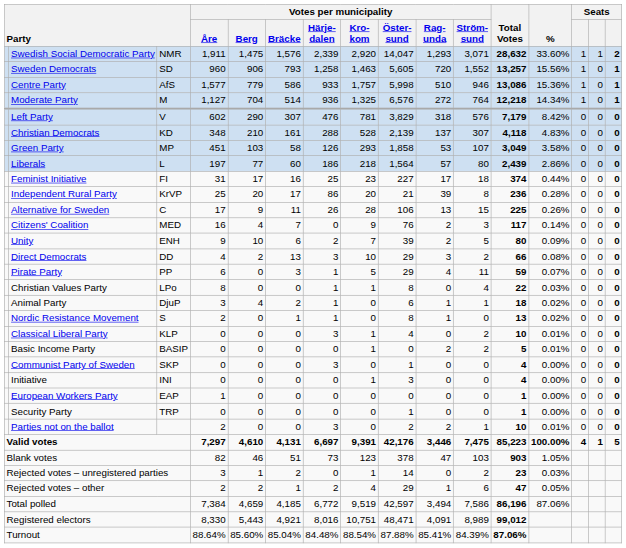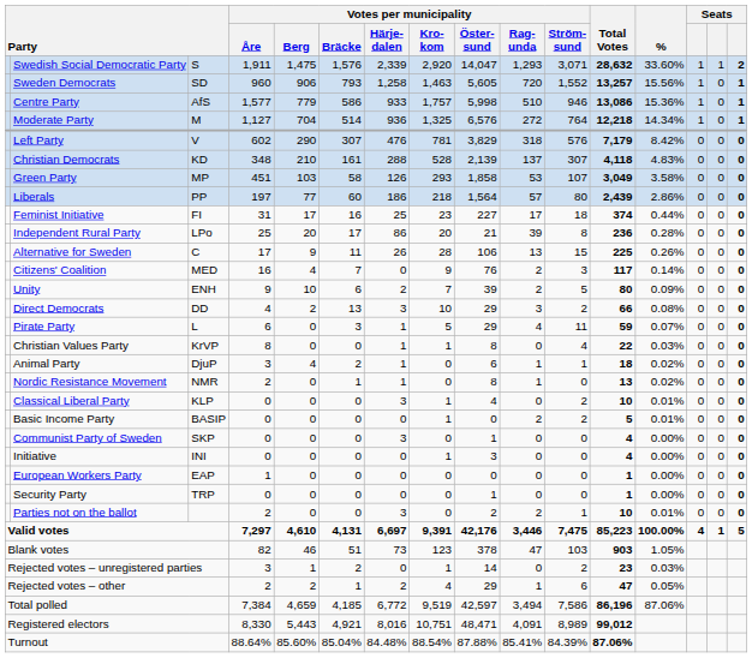 <table class="wikitable" border="1" style="text-align:right;">
 <tr>
 <th style="text-align:left;" valign=bottom rowspan=2 colspan=3>Party</th>
 <th colspan=8>Votes per municipality</th>
 <th align=center valign=bottom rowspan=2 width="50">Total Votes</th>
 <th align=center valign=bottom rowspan=2 width="50">%</th>
 <th colspan=3>Seats</th>
 </tr>
 <tr>
 <th align=center valign=bottom width="50"><a href='#'>Åre</a></th>
 <th align=center valign=bottom width="50"><a href='#'>Berg</a></th>
 <th align=center valign=bottom width="50"><a href='#'>Bräcke</a></th>
 <th align=center valign=bottom width="50"><a href='#'>Härje- dalen</a></th>
 <th align=center valign=bottom width="50"><a href='#'>Kro- kom</a></th>
 <th align=center valign=bottom width="50"><a href='#'>Öster- sund</a></th>
 <th align=center valign=bottom width="50"><a href='#'>Rag- unda</a></th>
 <th align=center valign=bottom width="50"><a href='#'>Ström- sund</a></th>
 <th align=center valign=bottom width="20"><small></small></th>
 <th align=center valign=bottom width="20"><small><a href='#'></a></small></th>
 <th align=center valign=bottom width="20"><small></small></th>
 </tr>
 <tr style="background:#CEE0F2;">
 <td></td>
 <td align=left style="white-space: nowrap;"><a href='#'>Swedish Social Democratic Party</a></td>
-<td align=left>NMR</td>
+<td align=left>S</td>
 <td>1,911</td>
 <td>1,475</td>
 <td>1,576</td>
 <td>2,339</td>
 <td>2,920</td>
 <td>14,047</td>
 <td>1,293</td>
 <td>3,071</td>
 <td><strong>28,632</strong></td>
 <td>33.60%</td>
 <td>1</td>
 <td>1</td>
 <td><strong>2</strong></td>
 </tr>
 <tr style="background:#CEE0F2;">
 <td></td>
 <td align=left><a href='#'>Sweden Democrats</a></td>
 <td align=left>SD</td>
 <td>960</td>
 <td>906</td>
 <td>793</td>
 <td>1,258</td>
 <td>1,463</td>
 <td>5,605</td>
 <td>720</td>
 <td>1,552</td>
 <td><strong>13,257</strong></td>
 <td>15.56%</td>
 <td>1</td>
 <td>0</td>
 <td><strong>1</strong></td>
 </tr>
 <tr style="background:#CEE0F2;">
 <td></td>
 <td align=left><a href='#'>Centre Party</a></td>
 <td align=left>AfS</td>
 <td>1,577</td>
 <td>779</td>
 <td>586</td>
 <td>933</td>
 <td>1,757</td>
 <td>5,998</td>
 <td>510</td>
 <td>946</td>
 <td><strong>13,086</strong></td>
 <td>15.36%</td>
 <td>1</td>
 <td>0</td>
 <td><strong>1</strong></td>
 </tr>
 <tr style="background:#CEE0F2;">
 <td></td>
 <td align=left><a href='#'>Moderate Party</a></td>
 <td align=left>M</td>
 <td>1,127</td>
 <td>704</td>
 <td>514</td>
 <td>936</td>
 <td>1,325</td>
 <td>6,576</td>
 <td>272</td>
 <td>764</td>
 <td><strong>12,218</strong></td>
 <td>14.34%</td>
 <td>1</td>
 <td>0</td>
 <td><strong>1</strong></td>
 </tr>
 <tr style="background:#CEE0F2; border-top:3px solid darkgray;">
 <td></td>
 <td align=left><a href='#'>Left Party</a></td>
 <td align=left>V</td>
 <td>602</td>
 <td>290</td>
 <td>307</td>
 <td>476</td>
 <td>781</td>
 <td>3,829</td>
 <td>318</td>
 <td>576</td>
 <td><strong>7,179</strong></td>
 <td>8.42%</td>
 <td>0</td>
 <td>0</td>
 <td><strong>0</strong></td>
 </tr>
 <tr style="background:#CEE0F2;">
 <td></td>
 <td align=left><a href='#'>Christian Democrats</a></td>
 <td align=left>KD</td>
 <td>348</td>
 <td>210</td>
 <td>161</td>
 <td>288</td>
 <td>528</td>
 <td>2,139</td>
 <td>137</td>
 <td>307</td>
 <td><strong>4,118</strong></td>
 <td>4.83%</td>
 <td>0</td>
 <td>0</td>
 <td><strong>0</strong></td>
 </tr>
 <tr style="background:#CEE0F2;">
 <td></td>
 <td align=left><a href='#'>Green Party</a></td>
 <td align=left>MP</td>
 <td>451</td>
 <td>103</td>
 <td>58</td>
 <td>126</td>
 <td>293</td>
 <td>1,858</td>
 <td>53</td>
 <td>107</td>
 <td><strong>3,049</strong></td>
 <td>3.58%</td>
 <td>0</td>
 <td>0</td>
 <td><strong>0</strong></td>
 </tr>
 <tr style="background:#CEE0F2;">
 <td></td>
 <td align=left><a href='#'>Liberals</a></td>
-<td align=left>L</td>
+<td align=left>PP</td>
 <td>197</td>
 <td>77</td>
 <td>60</td>
 <td>186</td>
 <td>218</td>
 <td>1,564</td>
 <td>57</td>
 <td>80</td>
 <td><strong>2,439</strong></td>
 <td>2.86%</td>
 <td>0</td>
 <td>0</td>
 <td><strong>0</strong></td>
 </tr>
 <tr>
 <td></td>
 <td align=left><a href='#'>Feminist Initiative</a></td>
 <td align=left>FI</td>
 <td>31</td>
 <td>17</td>
 <td>16</td>
 <td>25</td>
 <td>23</td>
 <td>227</td>
 <td>17</td>
 <td>18</td>
 <td><strong>374</strong></td>
 <td>0.44%</td>
 <td>0</td>
 <td>0</td>
 <td><strong>0</strong></td>
 </tr>
 <tr>
 <td></td>
 <td align=left><a href='#'>Independent Rural Party</a></td>
-<td align=left>KrVP</td>
+<td align=left>LPo</td>
 <td>25</td>
 <td>20</td>
 <td>17</td>
 <td>86</td>
 <td>20</td>
 <td>21</td>
 <td>39</td>
 <td>8</td>
 <td><strong>236</strong></td>
 <td>0.28%</td>
 <td>0</td>
 <td>0</td>
 <td><strong>0</strong></td>
 </tr>
 <tr>
 <td></td>
 <td align=left><a href='#'>Alternative for Sweden</a></td>
 <td align=left>C</td>
 <td>17</td>
 <td>9</td>
 <td>11</td>
 <td>26</td>
 <td>28</td>
 <td>106</td>
 <td>13</td>
 <td>15</td>
 <td><strong>225</strong></td>
 <td>0.26%</td>
 <td>0</td>
 <td>0</td>
 <td><strong>0</strong></td>
 </tr>
 <tr>
 <td></td>
 <td align=left><a href='#'>Citizens' Coalition</a></td>
 <td align=left>MED</td>
 <td>16</td>
 <td>4</td>
 <td>7</td>
 <td>0</td>
 <td>9</td>
 <td>76</td>
 <td>2</td>
 <td>3</td>
 <td><strong>117</strong></td>
 <td>0.14%</td>
 <td>0</td>
 <td>0</td>
 <td><strong>0</strong></td>
 </tr>
 <tr>
 <td></td>
 <td align=left><a href='#'>Unity</a></td>
 <td align=left>ENH</td>
 <td>9</td>
 <td>10</td>
 <td>6</td>
 <td>2</td>
 <td>7</td>
 <td>39</td>
 <td>2</td>
 <td>5</td>
 <td><strong>80</strong></td>
 <td>0.09%</td>
 <td>0</td>
 <td>0</td>
 <td><strong>0</strong></td>
 </tr>
 <tr>
 <td></td>
 <td align=left><a href='#'>Direct Democrats</a></td>
 <td align=left>DD</td>
 <td>4</td>
 <td>2</td>
 <td>13</td>
 <td>3</td>
 <td>10</td>
 <td>29</td>
 <td>3</td>
 <td>2</td>
 <td><strong>66</strong></td>
 <td>0.08%</td>
 <td>0</td>
 <td>0</td>
 <td><strong>0</strong></td>
 </tr>
 <tr>
 <td></td>
 <td align=left><a href='#'>Pirate Party</a></td>
-<td align=left>PP</td>
+<td align=left>L</td>
 <td>6</td>
 <td>0</td>
 <td>3</td>
 <td>1</td>
 <td>5</td>
 <td>29</td>
 <td>4</td>
 <td>11</td>
 <td><strong>59</strong></td>
 <td>0.07%</td>
 <td>0</td>
 <td>0</td>
 <td><strong>0</strong></td>
 </tr>
 <tr>
 <td></td>
 <td align=left>Christian Values Party</td>
-<td align=left>LPo</td>
+<td align=left>KrVP</td>
 <td>8</td>
 <td>0</td>
 <td>0</td>
 <td>1</td>
 <td>1</td>
 <td>8</td>
 <td>0</td>
 <td>4</td>
 <td><strong>22</strong></td>
 <td>0.03%</td>
 <td>0</td>
 <td>0</td>
 <td><strong>0</strong></td>
 </tr>
 <tr>
 <td></td>
 <td align=left>Animal Party</td>
 <td align=left>DjuP</td>
 <td>3</td>
 <td>4</td>
 <td>2</td>
 <td>1</td>
 <td>0</td>
 <td>6</td>
 <td>1</td>
 <td>1</td>
 <td><strong>18</strong></td>
 <td>0.02%</td>
 <td>0</td>
 <td>0</td>
 <td><strong>0</strong></td>
 </tr>
 <tr>
 <td></td>
 <td align=left><a href='#'>Nordic Resistance Movement</a></td>
-<td align=left>S</td>
+<td align=left>NMR</td>
 <td>2</td>
 <td>0</td>
 <td>1</td>
 <td>1</td>
 <td>0</td>
 <td>8</td>
 <td>1</td>
 <td>0</td>
 <td><strong>13</strong></td>
 <td>0.02%</td>
 <td>0</td>
 <td>0</td>
 <td><strong>0</strong></td>
 </tr>
 <tr>
 <td></td>
 <td align=left><a href='#'>Classical Liberal Party</a></td>
 <td align=left>KLP</td>
 <td>0</td>
 <td>0</td>
 <td>0</td>
 <td>3</td>
 <td>1</td>
 <td>4</td>
 <td>0</td>
 <td>2</td>
 <td><strong>10</strong></td>
 <td>0.01%</td>
 <td>0</td>
 <td>0</td>
 <td><strong>0</strong></td>
 </tr>
 <tr>
 <td></td>
 <td align=left>Basic Income Party</td>
 <td align=left>BASIP</td>
 <td>0</td>
 <td>0</td>
 <td>0</td>
 <td>0</td>
 <td>1</td>
 <td>0</td>
 <td>2</td>
 <td>2</td>
 <td><strong>5</strong></td>
 <td>0.01%</td>
 <td>0</td>
 <td>0</td>
 <td><strong>0</strong></td>
 </tr>
 <tr>
 <td></td>
 <td align=left><a href='#'>Communist Party of Sweden</a></td>
 <td align=left>SKP</td>
 <td>0</td>
 <td>0</td>
 <td>0</td>
 <td>3</td>
 <td>0</td>
 <td>1</td>
 <td>0</td>
 <td>0</td>
 <td><strong>4</strong></td>
 <td>0.00%</td>
 <td>0</td>
 <td>0</td>
 <td><strong>0</strong></td>
 </tr>
 <tr>
 <td></td>
 <td align=left>Initiative</td>
 <td align=left>INI</td>
 <td>0</td>
 <td>0</td>
 <td>0</td>
 <td>0</td>
 <td>1</td>
 <td>3</td>
 <td>0</td>
 <td>0</td>
 <td><strong>4</strong></td>
 <td>0.00%</td>
 <td>0</td>
 <td>0</td>
 <td><strong>0</strong></td>
 </tr>
 <tr>
 <td></td>
 <td align=left><a href='#'>European Workers Party</a></td>
 <td align=left>EAP</td>
 <td>1</td>
 <td>0</td>
 <td>0</td>
 <td>0</td>
 <td>0</td>
 <td>0</td>
 <td>0</td>
 <td>0</td>
 <td><strong>1</strong></td>
 <td>0.00%</td>
 <td>0</td>
 <td>0</td>
 <td><strong>0</strong></td>
 </tr>
 <tr>
 <td></td>
 <td align=left>Security Party</td>
 <td align=left>TRP</td>
 <td>0</td>
 <td>0</td>
 <td>0</td>
 <td>0</td>
 <td>0</td>
 <td>1</td>
 <td>0</td>
 <td>0</td>
 <td><strong>1</strong></td>
 <td>0.00%</td>
 <td>0</td>
 <td>0</td>
 <td><strong>0</strong></td>
 </tr>
 <tr>
 <td></td>
 <td align=left><a href='#'>Parties not on the ballot</a></td>
 <td></td>
 <td>2</td>
 <td>0</td>
 <td>0</td>
 <td>3</td>
 <td>0</td>
 <td>2</td>
 <td>2</td>
 <td>1</td>
 <td><strong>10</strong></td>
 <td>0.01%</td>
 <td>0</td>
 <td>0</td>
 <td><strong>0</strong></td>
 </tr>
 <tr style="font-weight:bold">
 <td align=left colspan=3>Valid votes</td>
 <td>7,297</td>
 <td>4,610</td>
 <td>4,131</td>
 <td>6,697</td>
 <td>9,391</td>
 <td>42,176</td>
 <td>3,446</td>
 <td>7,475</td>
 <td>85,223</td>
 <td>100.00%</td>
 <td>4</td>
 <td>1</td>
 <td>5</td>
 </tr>
 <tr>
 <td align=left colspan=3>Blank votes</td>
 <td>82</td>
 <td>46</td>
 <td>51</td>
 <td>73</td>
 <td>123</td>
 <td>378</td>
 <td>47</td>
 <td>103</td>
 <td><strong>903</strong></td>
 <td>1.05%</td>
 <td></td>
 <td></td>
 <td></td>
 </tr>
 <tr>
 <td align=left colspan=3>Rejected votes – unregistered parties</td>
 <td>3</td>
 <td>1</td>
 <td>2</td>
 <td>0</td>
 <td>1</td>
 <td>14</td>
 <td>0</td>
 <td>2</td>
 <td><strong>23</strong></td>
 <td>0.03%</td>
 <td></td>
 <td></td>
 <td></td>
 </tr>
 <tr>
 <td align=left colspan=3>Rejected votes – other</td>
 <td>2</td>
 <td>2</td>
 <td>1</td>
 <td>2</td>
 <td>4</td>
 <td>29</td>
 <td>1</td>
 <td>6</td>
 <td><strong>47</strong></td>
 <td>0.05%</td>
 <td></td>
 <td></td>
 <td></td>
 </tr>
 <tr>
 <td align=left colspan=3>Total polled</td>
 <td>7,384</td>
 <td>4,659</td>
 <td>4,185</td>
 <td>6,772</td>
 <td>9,519</td>
 <td>42,597</td>
 <td>3,494</td>
 <td>7,586</td>
 <td><strong>86,196</strong></td>
 <td>87.06%</td>
 <td></td>
 <td></td>
 <td></td>
 </tr>
 <tr>
 <td align=left colspan=3>Registered electors</td>
 <td>8,330</td>
 <td>5,443</td>
 <td>4,921</td>
 <td>8,016</td>
 <td>10,751</td>
 <td>48,471</td>
 <td>4,091</td>
 <td>8,989</td>
 <td><strong>99,012</strong></td>
 <td></td>
 <td></td>
 <td></td>
 <td></td>
 </tr>
 <tr>
 <td align=left colspan=3>Turnout</td>
 <td>88.64%</td>
 <td>85.60%</td>
 <td>85.04%</td>
 <td>84.48%</td>
 <td>88.54%</td>
 <td>87.88%</td>
 <td>85.41%</td>
 <td>84.39%</td>
 <td><strong>87.06%</strong></td>
 <td></td>
 <td></td>
 <td></td>
 <td></td>
 </tr>
 </table>
